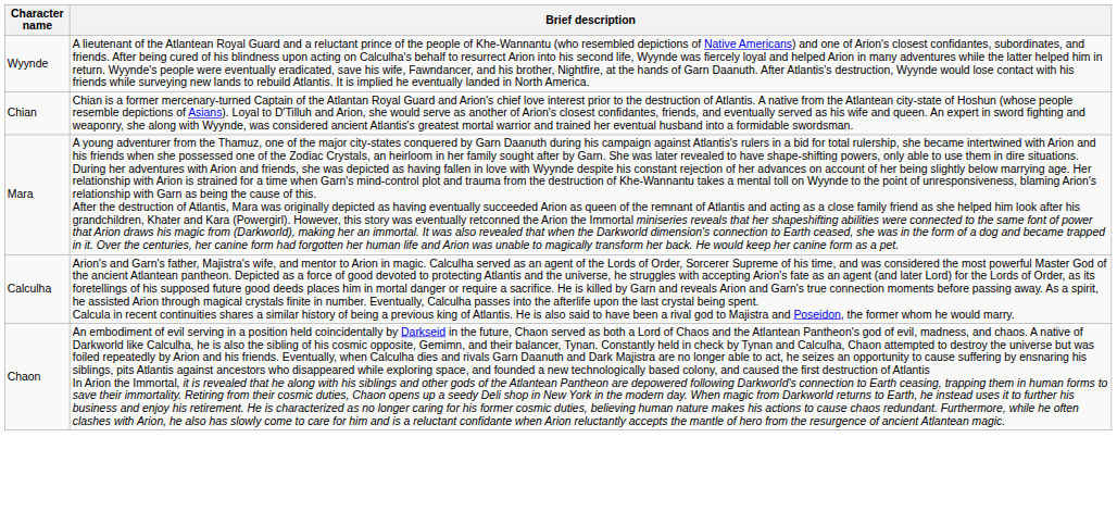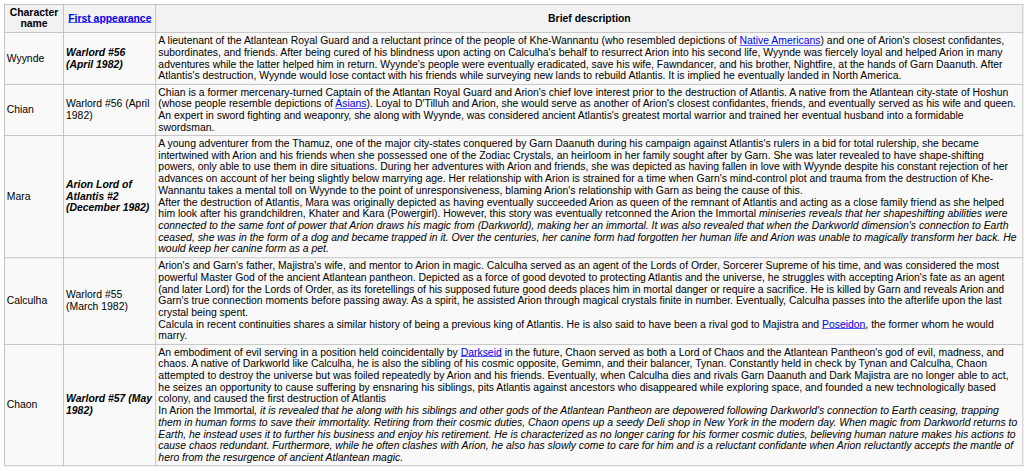 <table class="wikitable">
 <tr>
 <th>Character name</th>
+<th><a href='#'>First appearance</a></th>
 <th>Brief description</th>
 </tr>
 <tr>
 <td>Wyynde</td>
+<td><strong><em>Warlord<em> #56<strong> (April 1982)</td>
 <td>A lieutenant of the Atlantean Royal Guard and a reluctant prince of the people of Khe-Wannantu (who resembled depictions of <a href='#'>Native Americans</a>) and one of Arion's closest confidantes, subordinates, and friends. After being cured of his blindness upon acting on Calculha's behalf to resurrect Arion into his second life, Wyynde was fiercely loyal and helped Arion in many adventures while the latter helped him in return. Wyynde's people were eventually eradicated, save his wife, Fawndancer, and his brother, Nightfire, at the hands of Garn Daanuth. After Atlantis's destruction, Wyynde would lose contact with his friends while surveying new lands to rebuild Atlantis. It is implied he eventually landed in North America.</td>
 </tr>
 <tr>
 <td>Chian</td>
+<td></em></strong>Warlord</em> #56</strong> (April 1982)</td>
 <td>Chian is a former mercenary-turned Captain of the Atlantan Royal Guard and Arion's chief love interest prior to the destruction of Atlantis. A native from the Atlantean city-state of Hoshun (whose people resemble depictions of <a href='#'>Asians</a>). Loyal to D'Tilluh and Arion, she would serve as another of Arion's closest confidantes, friends, and eventually served as his wife and queen. An expert in sword fighting and weaponry, she along with Wyynde, was considered ancient Atlantis's greatest mortal warrior and trained her eventual husband into a formidable swordsman.</td>
 </tr>
 <tr>
 <td>Mara</td>
+<td><strong><em>Arion Lord of Atlantis<em> #2<strong> (December 1982)</td>
 <td>A young adventurer from the Thamuz, one of the major city-states conquered by Garn Daanuth during his campaign against Atlantis's rulers in a bid for total rulership, she became intertwined with Arion and his friends when she possessed one of the Zodiac Crystals, an heirloom in her family sought after by Garn. She was later revealed to have shape-shifting powers, only able to use them in dire situations. During her adventures with Arion and friends, she was depicted as having fallen in love with Wyynde despite his constant rejection of her advances on account of her being slightly below marrying age. Her relationship with Arion is strained for a time when Garn's mind-control plot and trauma from the destruction of Khe-Wannantu takes a mental toll on Wyynde to the point of unresponsiveness, blaming Arion's relationship with Garn as being the cause of this.<br>After the destruction of Atlantis, Mara was originally depicted as having eventually succeeded Arion as queen of the remnant of Atlantis and acting as a close family friend as she helped him look after his grandchildren, Khater and Kara (Powergirl). However, this story was eventually retconned the </em>Arion the Immortal<em> miniseries reveals that her shapeshifting abilities were connected to the same font of power that Arion draws his magic from (Darkworld), making her an immortal. It was also revealed that when the Darkworld dimension's connection to Earth ceased, she was in the form of a dog and became trapped in it. Over the centuries, her canine form had forgotten her human life and Arion was unable to magically transform her back. He would keep her canine form as a pet.</td>
 </tr>
 <tr>
 <td>Calculha</td>
+<td></em></strong>Warlord</em> #55</strong> (March 1982)</td>
 <td>Arion's and Garn's father, Majistra's wife, and mentor to Arion in magic. Calculha served as an agent of the Lords of Order, Sorcerer Supreme of his time, and was considered the most powerful Master God of the ancient Atlantean pantheon. Depicted as a force of good devoted to protecting Atlantis and the universe, he struggles with accepting Arion's fate as an agent (and later Lord) for the Lords of Order, as its foretellings of his supposed future good deeds places him in mortal danger or require a sacrifice. He is killed by Garn and reveals Arion and Garn's true connection moments before passing away. As a spirit, he assisted Arion through magical crystals finite in number. Eventually, Calculha passes into the afterlife upon the last crystal being spent.<br>Calcula in recent continuities shares a similar history of being a previous king of Atlantis. He is also said to have been a rival god to Majistra and <a href='#'>Poseidon</a>, the former whom he would marry.</td>
 </tr>
 <tr>
 <td>Chaon</td>
+<td><strong><em>Warlord<em> #57<strong> (May 1982)</td>
 <td>An embodiment of evil serving in a position held coincidentally by <a href='#'>Darkseid</a> in the future, Chaon served as both a Lord of Chaos and the Atlantean Pantheon's god of evil, madness, and chaos. A native of Darkworld like Calculha, he is also the sibling of his cosmic opposite, Gemimn, and their balancer, Tynan. Constantly held in check by Tynan and Calculha, Chaon attempted to destroy the universe but was foiled repeatedly by Arion and his friends. Eventually, when Calculha dies and rivals Garn Daanuth and Dark Majistra are no longer able to act, he seizes an opportunity to cause suffering by ensnaring his siblings, pits Atlantis against ancestors who disappeared while exploring space, and founded a new technologically based colony, and caused the first destruction of Atlantis<br>In </em>Arion the Immortal<em>, it is revealed that he along with his siblings and other gods of the Atlantean Pantheon are depowered following Darkworld's connection to Earth ceasing, trapping them in human forms to save their immortality. Retiring from their cosmic duties, Chaon opens up a seedy Deli shop in New York in the modern day. When magic from Darkworld returns to Earth, he instead uses it to further his business and enjoy his retirement. He is characterized as no longer caring for his former cosmic duties, believing human nature makes his actions to cause chaos redundant. Furthermore, while he often clashes with Arion, he also has slowly come to care for him and is a reluctant confidante when Arion reluctantly accepts the mantle of hero from the resurgence of ancient Atlantean magic.</td>
 </tr>
 </table>
